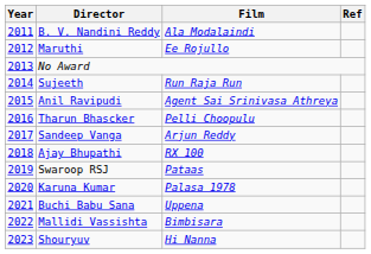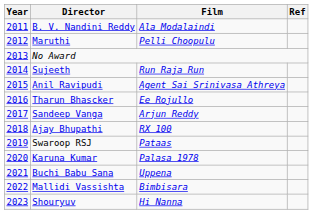 <table class="wikitable sortable">
 <tr>
 <th>Year</th>
 <th>Director</th>
 <th>Film</th>
 <th>Ref</th>
 </tr>
 <tr>
 <td><a href='#'>2011</a></td>
 <td><a href='#'>B. V. Nandini Reddy</a></td>
 <td><em><a href='#'>Ala Modalaindi</a></em></td>
 <td></td>
 </tr>
 <tr>
 <td><a href='#'>2012</a></td>
 <td><a href='#'>Maruthi</a></td>
-<td><em><a href='#'>Ee Rojullo</a></em></td>
+<td><em><a href='#'>Pelli Choopulu</a></em></td>
 <td></td>
 </tr>
 <tr>
 <td><a href='#'>2013</a></td>
 <td colspan="3"><em>No Award</em></td>
 </tr>
 <tr>
 <td><a href='#'>2014</a></td>
 <td><a href='#'>Sujeeth</a></td>
 <td><em><a href='#'>Run Raja Run</a></em></td>
 <td></td>
 </tr>
 <tr>
 <td><a href='#'>2015</a></td>
 <td><a href='#'>Anil Ravipudi</a></td>
 <td><em><a href='#'>Agent Sai Srinivasa Athreya</a></em></td>
 <td></td>
 </tr>
 <tr>
 <td><a href='#'>2016</a></td>
 <td><a href='#'>Tharun Bhascker</a></td>
-<td><em><a href='#'>Pelli Choopulu</a></em></td>
+<td><em><a href='#'>Ee Rojullo</a></em></td>
 <td></td>
 </tr>
 <tr>
 <td><a href='#'>2017</a></td>
 <td><a href='#'>Sandeep Vanga</a></td>
 <td><em><a href='#'>Arjun Reddy</a></em></td>
 <td></td>
 </tr>
 <tr>
 <td><a href='#'>2018</a></td>
 <td><a href='#'>Ajay Bhupathi</a></td>
 <td><em><a href='#'>RX 100</a></em></td>
 <td></td>
 </tr>
 <tr>
 <td><a href='#'>2019</a></td>
 <td>Swaroop RSJ</td>
 <td><em><a href='#'>Pataas</a></em></td>
 <td></td>
 </tr>
 <tr>
 <td><a href='#'>2020</a></td>
 <td><a href='#'>Karuna Kumar</a></td>
 <td><em><a href='#'>Palasa 1978</a></em></td>
 <td></td>
 </tr>
 <tr>
 <td><a href='#'>2021</a></td>
 <td><a href='#'>Buchi Babu Sana</a></td>
 <td><em><a href='#'>Uppena</a></em></td>
 <td></td>
 </tr>
 <tr>
 <td><a href='#'>2022</a></td>
 <td><a href='#'>Mallidi Vassishta</a></td>
 <td><em><a href='#'>Bimbisara</a></em></td>
 <td></td>
 </tr>
 <tr>
 <td><a href='#'>2023</a></td>
 <td><a href='#'>Shouryuv</a></td>
 <td><em><a href='#'>Hi Nanna</a></em></td>
 <td></td>
 </tr>
 </table>
